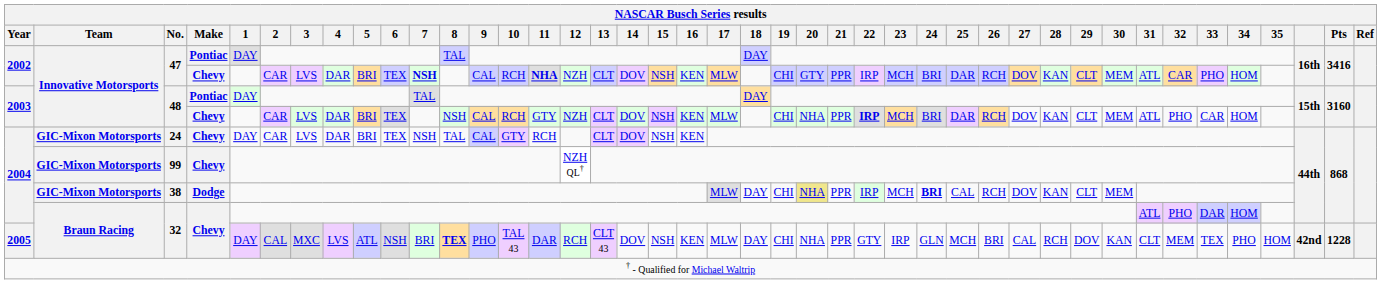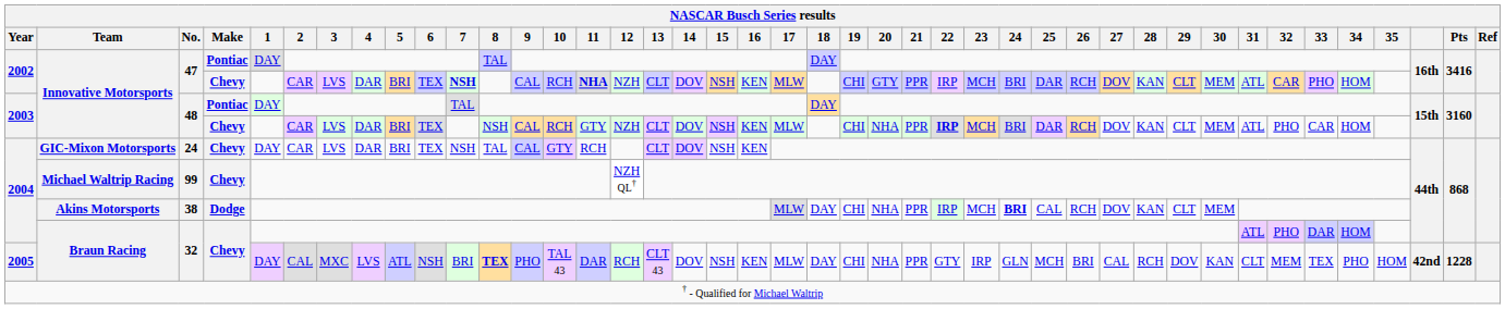 <table class="wikitable" style="text-align:center; font-size:75%">
 <tr>
 <th colspan=42><a href='#'>NASCAR Busch Series</a> results</th>
 </tr>
 <tr>
 <th>Year</th>
 <th>Team</th>
 <th>No.</th>
 <th>Make</th>
 <th>1</th>
 <th>2</th>
 <th>3</th>
 <th>4</th>
 <th>5</th>
 <th>6</th>
 <th>7</th>
 <th>8</th>
 <th>9</th>
 <th>10</th>
 <th>11</th>
 <th>12</th>
 <th>13</th>
 <th>14</th>
 <th>15</th>
 <th>16</th>
 <th>17</th>
 <th>18</th>
 <th>19</th>
 <th>20</th>
 <th>21</th>
 <th>22</th>
 <th>23</th>
 <th>24</th>
 <th>25</th>
 <th>26</th>
 <th>27</th>
 <th>28</th>
 <th>29</th>
 <th>30</th>
 <th>31</th>
 <th>32</th>
 <th>33</th>
 <th>34</th>
 <th>35</th>
 <th></th>
 <th>Pts</th>
 <th>Ref</th>
 </tr>
 <tr>
 <th rowspan=2><a href='#'>2002</a></th>
 <th rowspan=4><a href='#'>Innovative Motorsports</a></th>
 <th rowspan=2>47</th>
 <th><a href='#'>Pontiac</a></th>
 <td style="background:#DFDFDF;"><a href='#'>DAY</a><br></td>
 <td colspan=6></td>
 <td style="background:#CFCFFF;"><a href='#'>TAL</a><br></td>
 <td colspan=9></td>
 <td style="background:#CFCFFF;"><a href='#'>DAY</a><br></td>
 <td colspan=17></td>
 <th rowspan=2>16th</th>
 <th rowspan=2>3416</th>
 <th rowspan=2></th>
 </tr>
 <tr>
 <th><a href='#'>Chevy</a></th>
 <td></td>
 <td style="background:#EFCFFF;"><a href='#'>CAR</a><br></td>
 <td style="background:#EFCFFF;"><a href='#'>LVS</a><br></td>
 <td style="background:#DFFFDF;"><a href='#'>DAR</a><br></td>
 <td style="background:#FFDF9F;"><a href='#'>BRI</a><br></td>
 <td style="background:#CFCFFF;"><a href='#'>TEX</a><br></td>
 <td style="background:#DFFFDF;"><strong><a href='#'>NSH</a></strong><br></td>
 <td></td>
 <td style="background:#CFCFFF;"><a href='#'>CAL</a><br></td>
 <td style="background:#CFCFFF;"><a href='#'>RCH</a><br></td>
 <td style="background:#DFDFDF;"><strong><a href='#'>NHA</a></strong><br></td>
 <td style="background:#DFFFDF;"><a href='#'>NZH</a><br></td>
 <td style="background:#CFCFFF;"><a href='#'>CLT</a><br></td>
 <td style="background:#EFCFFF;"><a href='#'>DOV</a><br></td>
 <td style="background:#FFDF9F;"><a href='#'>NSH</a><br></td>
 <td style="background:#DFFFDF;"><a href='#'>KEN</a><br></td>
 <td style="background:#FFDF9F;"><a href='#'>MLW</a><br></td>
 <td></td>
 <td style="background:#CFCFFF;"><a href='#'>CHI</a><br></td>
 <td style="background:#CFCFFF;"><a href='#'>GTY</a><br></td>
 <td style="background:#CFCFFF;"><a href='#'>PPR</a><br></td>
 <td style="background:#EFCFFF;"><a href='#'>IRP</a><br></td>
 <td style="background:#CFCFFF;"><a href='#'>MCH</a><br></td>
 <td style="background:#CFCFFF;"><a href='#'>BRI</a><br></td>
 <td style="background:#CFCFFF;"><a href='#'>DAR</a><br></td>
 <td style="background:#CFCFFF;"><a href='#'>RCH</a><br></td>
 <td style="background:#FFDF9F;"><a href='#'>DOV</a><br></td>
 <td style="background:#DFFFDF;"><a href='#'>KAN</a><br></td>
 <td style="background:#FFDF9F;"><a href='#'>CLT</a><br></td>
 <td style="background:#DFFFDF;"><a href='#'>MEM</a><br></td>
 <td style="background:#DFFFDF;"><a href='#'>ATL</a><br></td>
 <td style="background:#FFDF9F;"><a href='#'>CAR</a><br></td>
 <td style="background:#EFCFFF;"><a href='#'>PHO</a><br></td>
 <td style="background:#DFFFDF;"><a href='#'>HOM</a><br></td>
 <td></td>
 </tr>
 <tr>
 <th rowspan=2><a href='#'>2003</a></th>
 <th rowspan=2>48</th>
 <th><a href='#'>Pontiac</a></th>
 <td style="background:#DFFFDF;"><a href='#'>DAY</a><br></td>
 <td colspan=5></td>
 <td style="background:#DFDFDF;"><a href='#'>TAL</a><br></td>
 <td colspan=10></td>
 <td style="background:#FFDF9F;"><a href='#'>DAY</a><br></td>
 <td colspan=17></td>
 <th rowspan=2>15th</th>
 <th rowspan=2>3160</th>
 <th rowspan=2></th>
 </tr>
 <tr>
 <th><a href='#'>Chevy</a></th>
 <td></td>
 <td style="background:#EFCFFF;"><a href='#'>CAR</a><br></td>
 <td style="background:#DFFFDF;"><a href='#'>LVS</a><br></td>
 <td style="background:#DFFFDF;"><a href='#'>DAR</a><br></td>
 <td style="background:#FFDF9F;"><a href='#'>BRI</a><br></td>
 <td style="background:#DFDFDF;"><a href='#'>TEX</a><br></td>
 <td></td>
 <td style="background:#DFFFDF;"><a href='#'>NSH</a><br></td>
 <td style="background:#FFDF9F;"><a href='#'>CAL</a><br></td>
 <td style="background:#FFDF9F;"><a href='#'>RCH</a><br></td>
 <td style="background:#DFFFDF;"><a href='#'>GTY</a><br></td>
 <td style="background:#DFFFDF;"><a href='#'>NZH</a><br></td>
 <td style="background:#EFCFFF;"><a href='#'>CLT</a><br></td>
 <td style="background:#DFFFDF;"><a href='#'>DOV</a><br></td>
 <td style="background:#EFCFFF;"><a href='#'>NSH</a><br></td>
 <td style="background:#DFFFDF;"><a href='#'>KEN</a><br></td>
 <td style="background:#DFFFDF;"><a href='#'>MLW</a><br></td>
 <td></td>
 <td style="background:#DFFFDF;"><a href='#'>CHI</a><br></td>
 <td style="background:#DFFFDF;"><a href='#'>NHA</a><br></td>
 <td style="background:#DFFFDF;"><a href='#'>PPR</a><br></td>
 <td style="background:#DFDFDF;"><strong><a href='#'>IRP</a></strong><br></td>
 <td style="background:#FFDF9F;"><a href='#'>MCH</a><br></td>
 <td style="background:#DFDFDF;"><a href='#'>BRI</a><br></td>
 <td style="background:#EFCFFF;"><a href='#'>DAR</a><br></td>
 <td style="background:#FFDF9F;"><a href='#'>RCH</a><br></td>
 <td><a href='#'>DOV</a></td>
 <td><a href='#'>KAN</a></td>
 <td><a href='#'>CLT</a></td>
 <td><a href='#'>MEM</a></td>
 <td><a href='#'>ATL</a></td>
 <td><a href='#'>PHO</a></td>
 <td><a href='#'>CAR</a></td>
 <td><a href='#'>HOM</a></td>
 <td></td>
 </tr>
 <tr>
 <th rowspan=4><a href='#'>2004</a></th>
 <th><a href='#'>GIC-Mixon Motorsports</a></th>
 <th>24</th>
 <th><a href='#'>Chevy</a></th>
 <td><a href='#'>DAY</a></td>
 <td><a href='#'>CAR</a></td>
 <td><a href='#'>LVS</a></td>
 <td><a href='#'>DAR</a></td>
 <td><a href='#'>BRI</a></td>
 <td><a href='#'>TEX</a></td>
 <td><a href='#'>NSH</a></td>
 <td><a href='#'>TAL</a></td>
 <td style="background:#CFCFFF;"><a href='#'>CAL</a><br></td>
 <td style="background:#EFCFFF;"><a href='#'>GTY</a><br></td>
 <td><a href='#'>RCH</a></td>
 <td></td>
 <td style="background:#EFCFFF;"><a href='#'>CLT</a><br></td>
 <td style="background:#EFCFFF;"><a href='#'>DOV</a><br></td>
 <td><a href='#'>NSH</a></td>
 <td><a href='#'>KEN</a></td>
 <td colspan=19></td>
 <th rowspan=4>44th</th>
 <th rowspan=4>868</th>
 <th rowspan=4></th>
 </tr>
 <tr>
-<th><a href='#'>GIC-Mixon Motorsports</a></th>
+<th><a href='#'>Michael Waltrip Racing</a></th>
 <th>99</th>
 <th><a href='#'>Chevy</a></th>
 <td colspan=11></td>
 <td style="background:#FFFFFF;"><a href='#'>NZH</a><br><small>QL<sup>†</sup></small></td>
 <td colspan=23></td>
 </tr>
 <tr>
-<th><a href='#'>GIC-Mixon Motorsports</a></th>
+<th><a href='#'>Akins Motorsports</a></th>
 <th>38</th>
 <th><a href='#'>Dodge</a></th>
 <td colspan=16></td>
 <td style="background:#DFDFDF;"><a href='#'>MLW</a><br></td>
 <td><a href='#'>DAY</a></td>
 <td><a href='#'>CHI</a></td>
-<td style="background: khaki;"><a href='#'>NHA</a></td>
+<td><a href='#'>NHA</a></td>
 <td><a href='#'>PPR</a></td>
 <td style="background:#DFFFDF;"><a href='#'>IRP</a><br></td>
 <td><a href='#'>MCH</a></td>
 <td><strong><a href='#'>BRI</a></strong></td>
 <td><a href='#'>CAL</a></td>
 <td><a href='#'>RCH</a></td>
 <td><a href='#'>DOV</a></td>
 <td><a href='#'>KAN</a></td>
 <td><a href='#'>CLT</a></td>
 <td><a href='#'>MEM</a></td>
 <td colspan=5></td>
 </tr>
 <tr>
 <th rowspan=2><a href='#'>Braun Racing</a></th>
 <th rowspan=2>32</th>
 <th rowspan=2><a href='#'>Chevy</a></th>
 <td colspan=30></td>
 <td style="background:#EFCFFF;"><a href='#'>ATL</a><br></td>
 <td style="background:#EFCFFF;"><a href='#'>PHO</a><br></td>
 <td style="background:#CFCFFF;"><a href='#'>DAR</a><br></td>
 <td style="background:#CFCFFF;"><a href='#'>HOM</a><br></td>
 <td></td>
 </tr>
 <tr>
 <th><a href='#'>2005</a></th>
 <td style="background:#EFCFFF;"><a href='#'>DAY</a><br></td>
 <td style="background:#DFDFDF;"><a href='#'>CAL</a><br></td>
 <td style="background:#DFDFDF;"><a href='#'>MXC</a><br></td>
 <td style="background:#EFCFFF;"><a href='#'>LVS</a><br></td>
 <td style="background:#CFCFFF;"><a href='#'>ATL</a><br></td>
 <td style="background:#DFDFDF;"><a href='#'>NSH</a><br></td>
 <td style="background:#DFFFDF;"><a href='#'>BRI</a><br></td>
 <td style="background:#FFDF9F;"><strong><a href='#'>TEX</a></strong><br></td>
 <td style="background:#CFCFFF;"><a href='#'>PHO</a><br></td>
 <td style="background:#EFCFFF;"><a href='#'>TAL</a><br><small>43</small></td>
 <td style="background:#CFCFFF;"><a href='#'>DAR</a><br></td>
 <td style="background:#DFFFDF;"><a href='#'>RCH</a><br></td>
 <td style="background:#EFCFFF;"><a href='#'>CLT</a><br><small>43</small></td>
 <td><a href='#'>DOV</a></td>
 <td><a href='#'>NSH</a></td>
 <td><a href='#'>KEN</a></td>
 <td><a href='#'>MLW</a></td>
 <td><a href='#'>DAY</a></td>
 <td><a href='#'>CHI</a></td>
 <td><a href='#'>NHA</a></td>
 <td><a href='#'>PPR</a></td>
 <td><a href='#'>GTY</a></td>
 <td><a href='#'>IRP</a></td>
 <td><a href='#'>GLN</a></td>
 <td><a href='#'>MCH</a></td>
 <td><a href='#'>BRI</a></td>
 <td><a href='#'>CAL</a></td>
 <td><a href='#'>RCH</a></td>
 <td><a href='#'>DOV</a></td>
 <td><a href='#'>KAN</a></td>
 <td><a href='#'>CLT</a></td>
 <td><a href='#'>MEM</a></td>
 <td><a href='#'>TEX</a></td>
 <td><a href='#'>PHO</a></td>
 <td><a href='#'>HOM</a></td>
 <th>42nd</th>
 <th>1228</th>
 <th></th>
 </tr>
 <tr>
 <td colspan=43><small><sup>†</sup> - Qualified for <a href='#'>Michael Waltrip</a></small></td>
 </tr>
 </table>
